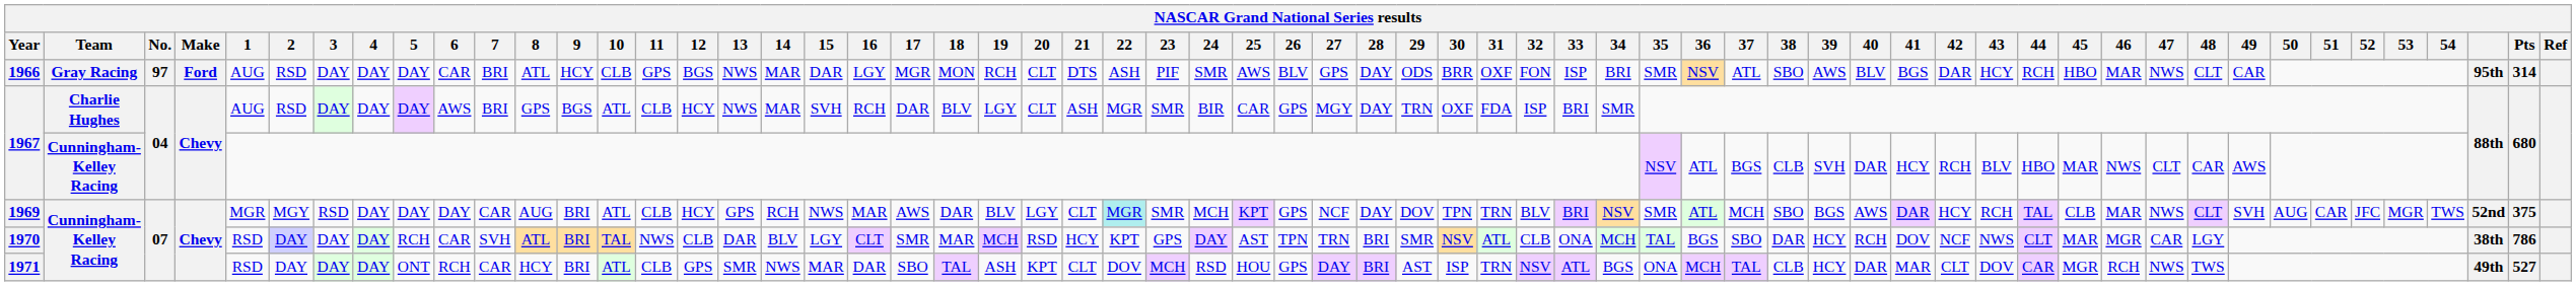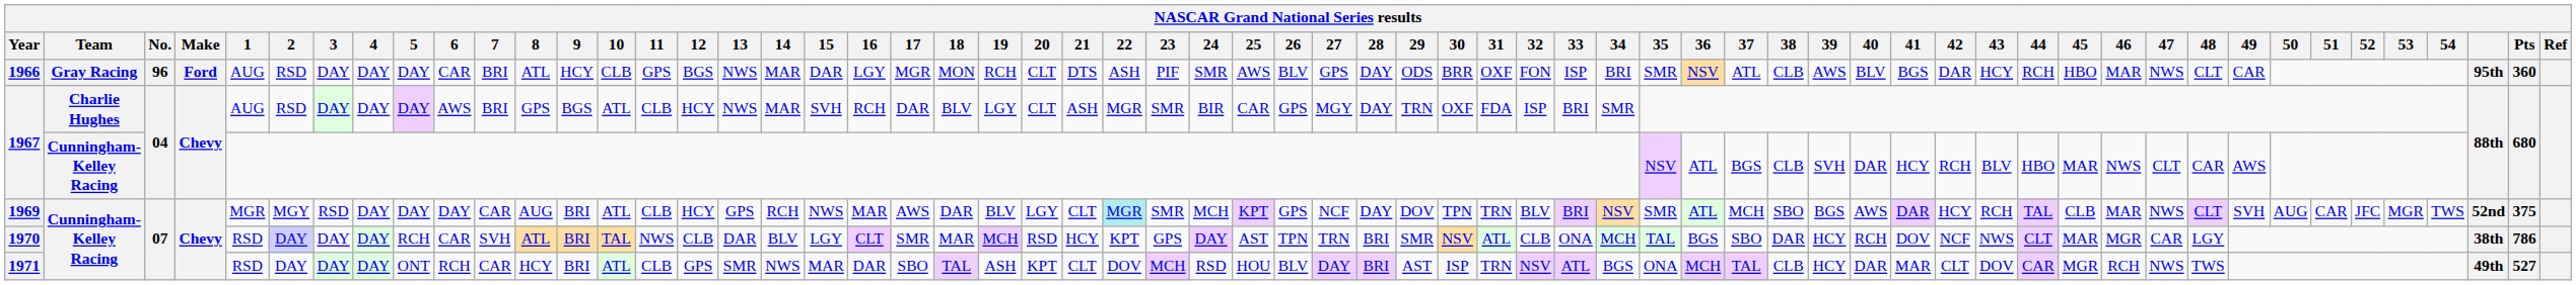 <table class="wikitable" style="text-align:center; font-size:75%">
 <tr>
 <th colspan=61><a href='#'>NASCAR Grand National Series</a> results</th>
 </tr>
 <tr>
 <th>Year</th>
 <th>Team</th>
 <th>No.</th>
 <th>Make</th>
 <th>1</th>
 <th>2</th>
 <th>3</th>
 <th>4</th>
 <th>5</th>
 <th>6</th>
 <th>7</th>
 <th>8</th>
 <th>9</th>
 <th>10</th>
 <th>11</th>
 <th>12</th>
 <th>13</th>
 <th>14</th>
 <th>15</th>
 <th>16</th>
 <th>17</th>
 <th>18</th>
 <th>19</th>
 <th>20</th>
 <th>21</th>
 <th>22</th>
 <th>23</th>
 <th>24</th>
 <th>25</th>
 <th>26</th>
 <th>27</th>
 <th>28</th>
 <th>29</th>
 <th>30</th>
 <th>31</th>
 <th>32</th>
 <th>33</th>
 <th>34</th>
 <th>35</th>
 <th>36</th>
 <th>37</th>
 <th>38</th>
 <th>39</th>
 <th>40</th>
 <th>41</th>
 <th>42</th>
 <th>43</th>
 <th>44</th>
 <th>45</th>
 <th>46</th>
 <th>47</th>
 <th>48</th>
 <th>49</th>
 <th>50</th>
 <th>51</th>
 <th>52</th>
 <th>53</th>
 <th>54</th>
 <th></th>
 <th>Pts</th>
 <th>Ref</th>
 </tr>
 <tr>
 <th><a href='#'>1966</a></th>
 <th><a href='#'>Gray Racing</a></th>
-<th>97</th>
+<th>96</th>
 <th><a href='#'>Ford</a></th>
 <td><a href='#'>AUG</a></td>
 <td><a href='#'>RSD</a></td>
 <td><a href='#'>DAY</a></td>
 <td><a href='#'>DAY</a></td>
 <td><a href='#'>DAY</a></td>
 <td><a href='#'>CAR</a></td>
 <td><a href='#'>BRI</a></td>
 <td><a href='#'>ATL</a></td>
 <td><a href='#'>HCY</a></td>
 <td><a href='#'>CLB</a></td>
 <td><a href='#'>GPS</a></td>
 <td><a href='#'>BGS</a></td>
 <td><a href='#'>NWS</a></td>
 <td><a href='#'>MAR</a></td>
 <td><a href='#'>DAR</a></td>
 <td><a href='#'>LGY</a></td>
 <td><a href='#'>MGR</a></td>
 <td><a href='#'>MON</a></td>
 <td><a href='#'>RCH</a></td>
 <td><a href='#'>CLT</a></td>
 <td><a href='#'>DTS</a></td>
 <td><a href='#'>ASH</a></td>
 <td><a href='#'>PIF</a></td>
 <td><a href='#'>SMR</a></td>
 <td><a href='#'>AWS</a></td>
 <td><a href='#'>BLV</a></td>
 <td><a href='#'>GPS</a></td>
 <td><a href='#'>DAY</a></td>
 <td><a href='#'>ODS</a></td>
 <td><a href='#'>BRR</a></td>
 <td><a href='#'>OXF</a></td>
 <td><a href='#'>FON</a></td>
 <td><a href='#'>ISP</a></td>
 <td><a href='#'>BRI</a></td>
 <td><a href='#'>SMR</a></td>
 <td style="background:#FFDF9F;"><a href='#'>NSV</a><br></td>
 <td><a href='#'>ATL</a></td>
-<td><a href='#'>SBO</a></td>
+<td><a href='#'>CLB</a></td>
 <td><a href='#'>AWS</a></td>
 <td><a href='#'>BLV</a></td>
 <td><a href='#'>BGS</a></td>
 <td><a href='#'>DAR</a></td>
 <td><a href='#'>HCY</a></td>
 <td><a href='#'>RCH</a></td>
 <td><a href='#'>HBO</a></td>
 <td><a href='#'>MAR</a></td>
 <td><a href='#'>NWS</a></td>
 <td><a href='#'>CLT</a></td>
 <td><a href='#'>CAR</a></td>
 <td colspan=5></td>
 <th>95th</th>
-<th>314</th>
+<th>360</th>
 <th></th>
 </tr>
 <tr>
 <th rowspan=2><a href='#'>1967</a></th>
 <th><a href='#'>Charlie Hughes</a></th>
 <th rowspan=2>04</th>
 <th rowspan=2><a href='#'>Chevy</a></th>
 <td><a href='#'>AUG</a></td>
 <td><a href='#'>RSD</a></td>
 <td style="background:#DFFFDF;"><a href='#'>DAY</a><br></td>
 <td><a href='#'>DAY</a></td>
 <td style="background:#EFCFFF;"><a href='#'>DAY</a><br></td>
 <td><a href='#'>AWS</a></td>
 <td><a href='#'>BRI</a></td>
 <td><a href='#'>GPS</a></td>
 <td><a href='#'>BGS</a></td>
 <td><a href='#'>ATL</a></td>
 <td><a href='#'>CLB</a></td>
 <td><a href='#'>HCY</a></td>
 <td><a href='#'>NWS</a></td>
 <td><a href='#'>MAR</a></td>
 <td><a href='#'>SVH</a></td>
 <td><a href='#'>RCH</a></td>
 <td><a href='#'>DAR</a></td>
 <td><a href='#'>BLV</a></td>
 <td><a href='#'>LGY</a></td>
 <td><a href='#'>CLT</a></td>
 <td><a href='#'>ASH</a></td>
 <td><a href='#'>MGR</a></td>
 <td><a href='#'>SMR</a></td>
 <td><a href='#'>BIR</a></td>
 <td><a href='#'>CAR</a></td>
 <td><a href='#'>GPS</a></td>
 <td><a href='#'>MGY</a></td>
 <td><a href='#'>DAY</a></td>
 <td><a href='#'>TRN</a></td>
 <td><a href='#'>OXF</a></td>
 <td><a href='#'>FDA</a></td>
 <td><a href='#'>ISP</a></td>
 <td><a href='#'>BRI</a></td>
 <td><a href='#'>SMR</a></td>
 <td colspan=20></td>
 <th rowspan=2>88th</th>
 <th rowspan=2>680</th>
 <th rowspan=2></th>
 </tr>
 <tr>
 <th><a href='#'>Cunningham-Kelley Racing</a></th>
 <td colspan=34></td>
 <td style="background:#EFCFFF;"><a href='#'>NSV</a><br></td>
 <td><a href='#'>ATL</a></td>
 <td><a href='#'>BGS</a></td>
 <td><a href='#'>CLB</a></td>
 <td><a href='#'>SVH</a></td>
 <td><a href='#'>DAR</a></td>
 <td><a href='#'>HCY</a></td>
 <td><a href='#'>RCH</a></td>
 <td><a href='#'>BLV</a></td>
 <td><a href='#'>HBO</a></td>
 <td><a href='#'>MAR</a></td>
 <td><a href='#'>NWS</a></td>
 <td><a href='#'>CLT</a></td>
 <td><a href='#'>CAR</a></td>
 <td><a href='#'>AWS</a></td>
 <td colspan=5></td>
 </tr>
 <tr>
 <th><a href='#'>1969</a></th>
 <th rowspan=3><a href='#'>Cunningham-Kelley Racing</a></th>
 <th rowspan=3>07</th>
 <th rowspan=3><a href='#'>Chevy</a></th>
 <td><a href='#'>MGR</a></td>
 <td><a href='#'>MGY</a></td>
 <td><a href='#'>RSD</a></td>
 <td><a href='#'>DAY</a></td>
 <td><a href='#'>DAY</a></td>
 <td><a href='#'>DAY</a></td>
 <td><a href='#'>CAR</a></td>
 <td><a href='#'>AUG</a></td>
 <td><a href='#'>BRI</a></td>
 <td><a href='#'>ATL</a></td>
 <td><a href='#'>CLB</a></td>
 <td><a href='#'>HCY</a></td>
 <td><a href='#'>GPS</a></td>
 <td><a href='#'>RCH</a></td>
 <td><a href='#'>NWS</a></td>
 <td><a href='#'>MAR</a></td>
 <td><a href='#'>AWS</a></td>
 <td><a href='#'>DAR</a></td>
 <td><a href='#'>BLV</a></td>
 <td><a href='#'>LGY</a></td>
 <td><a href='#'>CLT</a></td>
 <td style="background: paleturquoise;"><a href='#'>MGR</a></td>
 <td><a href='#'>SMR</a></td>
 <td><a href='#'>MCH</a></td>
 <td style="background:#EFCFFF;"><a href='#'>KPT</a><br></td>
 <td><a href='#'>GPS</a></td>
 <td><a href='#'>NCF</a></td>
 <td><a href='#'>DAY</a></td>
 <td><a href='#'>DOV</a></td>
 <td><a href='#'>TPN</a></td>
 <td><a href='#'>TRN</a></td>
 <td><a href='#'>BLV</a></td>
 <td style="background:#EFCFFF;"><a href='#'>BRI</a><br></td>
 <td style="background:#FFDF9F;"><a href='#'>NSV</a><br></td>
 <td><a href='#'>SMR</a></td>
 <td style="background:#DFFFDF;"><a href='#'>ATL</a><br></td>
 <td><a href='#'>MCH</a></td>
 <td><a href='#'>SBO</a></td>
 <td><a href='#'>BGS</a></td>
 <td><a href='#'>AWS</a></td>
 <td style="background:#EFCFFF;"><a href='#'>DAR</a><br></td>
 <td><a href='#'>HCY</a></td>
 <td><a href='#'>RCH</a></td>
 <td style="background:#EFCFFF;"><a href='#'>TAL</a><br></td>
 <td><a href='#'>CLB</a></td>
 <td><a href='#'>MAR</a></td>
 <td><a href='#'>NWS</a></td>
 <td style="background:#EFCFFF;"><a href='#'>CLT</a><br></td>
 <td><a href='#'>SVH</a></td>
 <td><a href='#'>AUG</a></td>
 <td><a href='#'>CAR</a></td>
 <td><a href='#'>JFC</a></td>
 <td><a href='#'>MGR</a></td>
 <td><a href='#'>TWS</a></td>
 <th>52nd</th>
 <th>375</th>
 <th></th>
 </tr>
 <tr>
 <th><a href='#'>1970</a></th>
 <td><a href='#'>RSD</a></td>
 <td style="background:#CFCFFF;"><a href='#'>DAY</a><br></td>
 <td><a href='#'>DAY</a></td>
 <td style="background:#DFFFDF;"><a href='#'>DAY</a><br></td>
 <td><a href='#'>RCH</a></td>
 <td><a href='#'>CAR</a></td>
 <td><a href='#'>SVH</a></td>
 <td style="background:#FFDF9F;"><a href='#'>ATL</a><br></td>
 <td style="background:#FFDF9F;"><a href='#'>BRI</a><br></td>
 <td style="background:#FFDF9F;"><a href='#'>TAL</a><br></td>
 <td><a href='#'>NWS</a></td>
 <td><a href='#'>CLB</a></td>
 <td><a href='#'>DAR</a></td>
 <td><a href='#'>BLV</a></td>
 <td><a href='#'>LGY</a></td>
 <td style="background:#EFCFFF;"><a href='#'>CLT</a><br></td>
 <td><a href='#'>SMR</a></td>
 <td><a href='#'>MAR</a></td>
 <td style="background:#EFCFFF;"><a href='#'>MCH</a><br></td>
 <td><a href='#'>RSD</a></td>
 <td><a href='#'>HCY</a></td>
 <td><a href='#'>KPT</a></td>
 <td><a href='#'>GPS</a></td>
 <td style="background:#EFCFFF;"><a href='#'>DAY</a><br></td>
 <td><a href='#'>AST</a></td>
 <td><a href='#'>TPN</a></td>
 <td><a href='#'>TRN</a></td>
 <td><a href='#'>BRI</a></td>
 <td><a href='#'>SMR</a></td>
 <td style="background:#FFDF9F;"><a href='#'>NSV</a><br></td>
 <td style="background:#DFFFDF;"><a href='#'>ATL</a><br></td>
 <td><a href='#'>CLB</a></td>
 <td><a href='#'>ONA</a></td>
 <td style="background:#DFFFDF;"><a href='#'>MCH</a><br></td>
 <td style="background:#DFFFDF;"><a href='#'>TAL</a><br></td>
 <td><a href='#'>BGS</a></td>
 <td><a href='#'>SBO</a></td>
 <td><a href='#'>DAR</a></td>
 <td><a href='#'>HCY</a></td>
 <td><a href='#'>RCH</a></td>
 <td><a href='#'>DOV</a></td>
 <td><a href='#'>NCF</a></td>
 <td><a href='#'>NWS</a></td>
 <td style="background:#EFCFFF;"><a href='#'>CLT</a><br></td>
 <td><a href='#'>MAR</a></td>
 <td><a href='#'>MGR</a></td>
 <td><a href='#'>CAR</a></td>
 <td><a href='#'>LGY</a></td>
 <td colspan=6></td>
 <th>38th</th>
 <th>786</th>
 <th></th>
 </tr>
 <tr>
 <th><a href='#'>1971</a></th>
 <td><a href='#'>RSD</a></td>
 <td><a href='#'>DAY</a></td>
 <td style="background:#DFFFDF;"><a href='#'>DAY</a><br></td>
 <td style="background:#DFFFDF;"><a href='#'>DAY</a><br></td>
 <td><a href='#'>ONT</a></td>
 <td><a href='#'>RCH</a></td>
 <td><a href='#'>CAR</a></td>
 <td><a href='#'>HCY</a></td>
 <td><a href='#'>BRI</a></td>
 <td style="background:#DFFFDF;"><a href='#'>ATL</a><br></td>
 <td><a href='#'>CLB</a></td>
 <td><a href='#'>GPS</a></td>
 <td><a href='#'>SMR</a></td>
 <td><a href='#'>NWS</a></td>
 <td><a href='#'>MAR</a></td>
 <td><a href='#'>DAR</a></td>
 <td><a href='#'>SBO</a></td>
 <td style="background:#EFCFFF;"><a href='#'>TAL</a><br></td>
 <td><a href='#'>ASH</a></td>
 <td><a href='#'>KPT</a></td>
 <td><a href='#'>CLT</a></td>
 <td><a href='#'>DOV</a></td>
 <td style="background:#EFCFFF;"><a href='#'>MCH</a><br></td>
 <td><a href='#'>RSD</a></td>
 <td><a href='#'>HOU</a></td>
-<td><a href='#'>GPS</a></td>
+<td><a href='#'>BLV</a></td>
 <td style="background:#EFCFFF;"><a href='#'>DAY</a><br></td>
 <td style="background:#EFCFFF;"><a href='#'>BRI</a><br></td>
 <td><a href='#'>AST</a></td>
 <td><a href='#'>ISP</a></td>
 <td><a href='#'>TRN</a></td>
 <td style="background:#EFCFFF;"><a href='#'>NSV</a><br></td>
 <td style="background:#EFCFFF;"><a href='#'>ATL</a><br></td>
 <td><a href='#'>BGS</a></td>
 <td><a href='#'>ONA</a></td>
 <td style="background:#EFCFFF;"><a href='#'>MCH</a><br></td>
 <td style="background:#EFCFFF;"><a href='#'>TAL</a><br></td>
 <td><a href='#'>CLB</a></td>
 <td><a href='#'>HCY</a></td>
 <td><a href='#'>DAR</a></td>
 <td><a href='#'>MAR</a></td>
 <td><a href='#'>CLT</a></td>
 <td><a href='#'>DOV</a></td>
 <td style="background:#EFCFFF;"><a href='#'>CAR</a><br></td>
 <td><a href='#'>MGR</a></td>
 <td><a href='#'>RCH</a></td>
 <td><a href='#'>NWS</a></td>
 <td><a href='#'>TWS</a></td>
 <td colspan=6></td>
 <th>49th</th>
 <th>527</th>
 <th></th>
 </tr>
 </table>
